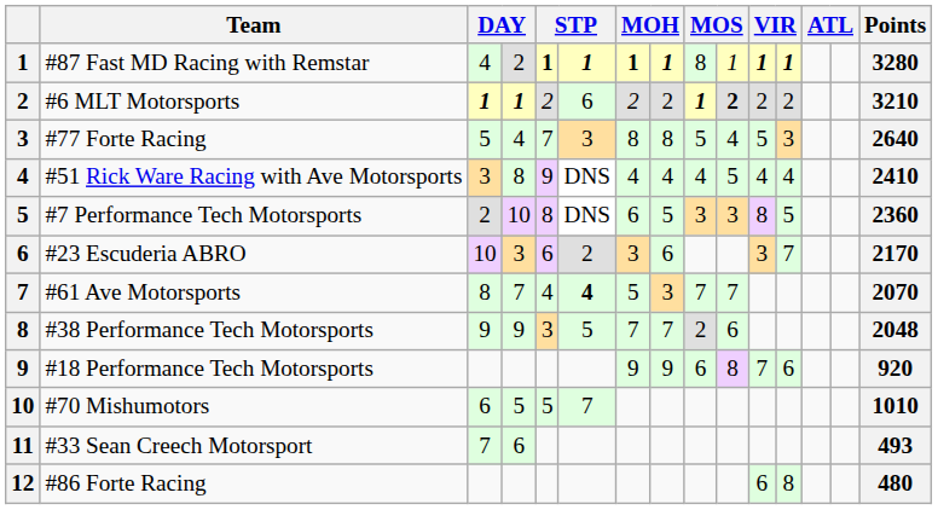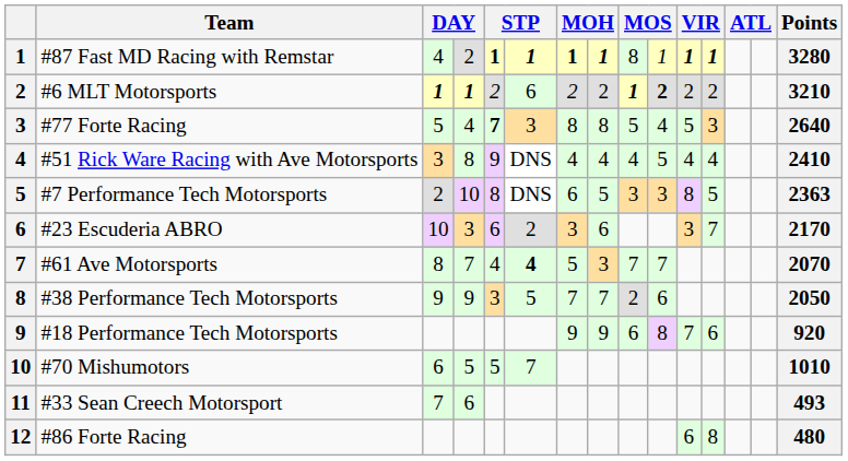 <table class="wikitable" style="font-size:85%; text-align:center">
 <tr>
 <th></th>
 <th>Team</th>
 <th colspan="2"><a href='#'>DAY</a><br></th>
 <th colspan="2"><a href='#'>STP</a><br></th>
 <th colspan="2"><a href='#'>MOH</a><br></th>
 <th colspan="2"><a href='#'>MOS</a><br></th>
 <th colspan="2"><a href='#'>VIR</a><br></th>
 <th colspan="2"><a href='#'>ATL</a><br></th>
 <th>Points</th>
 </tr>
 <tr>
 <th>1</th>
 <td align="left">#87 Fast MD Racing with Remstar</td>
 <td style="background:#dfffdf;">4</td>
 <td style="background:#dfdfdf;">2</td>
 <td style="background:#ffffbf;"><strong>1</strong></td>
 <td style="background:#ffffbf;"><strong><em>1</em></strong></td>
 <td style="background:#ffffbf;"><strong>1</strong></td>
 <td style="background:#ffffbf;"><strong><em>1</em></strong></td>
 <td style="background:#dfffdf;">8</td>
 <td style="background:#ffffbf;"><em>1</em></td>
 <td style="background:#ffffbf;"><strong><em>1</em></strong></td>
 <td style="background:#ffffbf;"><strong><em>1</em></strong></td>
 <td></td>
 <td></td>
 <th>3280</th>
 </tr>
 <tr>
 <th>2</th>
 <td align="left">#6 MLT Motorsports</td>
 <td style="background:#ffffbf;"><strong><em>1</em></strong></td>
 <td style="background:#ffffbf;"><strong><em>1</em></strong></td>
 <td style="background:#dfdfdf;"><em>2</em></td>
 <td style="background:#dfffdf;">6</td>
 <td style="background:#dfdfdf;"><em>2</em></td>
 <td style="background:#dfdfdf;">2</td>
 <td style="background:#ffffbf;"><strong><em>1</em></strong></td>
 <td style="background:#dfdfdf;"><strong>2</strong></td>
 <td style="background:#dfdfdf;">2</td>
 <td style="background:#dfdfdf;">2</td>
 <td></td>
 <td></td>
 <th>3210</th>
 </tr>
 <tr>
 <th>3</th>
 <td align="left">#77 Forte Racing</td>
 <td style="background:#dfffdf;">5</td>
 <td style="background:#dfffdf;">4</td>
-<td style="background:#dfffdf;">7</td>
+<td style="background:#dfffdf;"><strong>7</strong></td>
 <td style="background:#ffdf9f;">3</td>
 <td style="background:#dfffdf;">8</td>
 <td style="background:#dfffdf;">8</td>
 <td style="background:#dfffdf;">5</td>
 <td style="background:#dfffdf;">4</td>
 <td style="background:#dfffdf;">5</td>
 <td style="background:#ffdf9f;">3</td>
 <td></td>
 <td></td>
 <th>2640</th>
 </tr>
 <tr>
 <th>4</th>
 <td align="left">#51 <a href='#'>Rick Ware Racing</a> with Ave Motorsports</td>
 <td style="background:#ffdf9f;">3</td>
 <td style="background:#dfffdf;">8</td>
 <td style="background:#efcfff;">9</td>
 <td style="background:#ffffff;">DNS</td>
 <td style="background:#dfffdf;">4</td>
 <td style="background:#dfffdf;">4</td>
 <td style="background:#dfffdf;">4</td>
 <td style="background:#dfffdf;">5</td>
 <td style="background:#dfffdf;">4</td>
 <td style="background:#dfffdf;">4</td>
 <td></td>
 <td></td>
 <th>2410</th>
 </tr>
 <tr>
 <th>5</th>
 <td align="left">#7 Performance Tech Motorsports</td>
 <td style="background:#dfdfdf;">2</td>
 <td style="background:#efcfff;">10</td>
 <td style="background:#efcfff;">8</td>
 <td style="background:#ffffff;">DNS</td>
 <td style="background:#dfffdf;">6</td>
 <td style="background:#dfffdf;">5</td>
 <td style="background:#ffdf9f;">3</td>
 <td style="background:#ffdf9f;">3</td>
 <td style="background:#efcfff;">8</td>
 <td style="background:#dfffdf;">5</td>
 <td></td>
 <td></td>
-<th>2360</th>
+<th>2363</th>
 </tr>
 <tr>
 <th>6</th>
 <td align="left">#23 Escuderia ABRO</td>
 <td style="background:#efcfff;">10</td>
 <td style="background:#ffdf9f;">3</td>
 <td style="background:#efcfff;">6</td>
 <td style="background:#dfdfdf;">2</td>
 <td style="background:#ffdf9f;">3</td>
 <td style="background:#dfffdf;">6</td>
 <td></td>
 <td></td>
 <td style="background:#ffdf9f;">3</td>
 <td style="background:#dfffdf;">7</td>
 <td></td>
 <td></td>
 <th>2170</th>
 </tr>
 <tr>
 <th>7</th>
 <td align="left">#61 Ave Motorsports</td>
 <td style="background:#dfffdf;">8</td>
 <td style="background:#dfffdf;">7</td>
 <td style="background:#dfffdf;">4</td>
 <td style="background:#dfffdf;"><strong>4</strong></td>
 <td style="background:#dfffdf;">5</td>
 <td style="background:#ffdf9f;">3</td>
 <td style="background:#dfffdf;">7</td>
 <td style="background:#dfffdf;">7</td>
 <td></td>
 <td></td>
 <td></td>
 <td></td>
 <th>2070</th>
 </tr>
 <tr>
 <th>8</th>
 <td align="left">#38 Performance Tech Motorsports</td>
 <td style="background:#dfffdf;">9</td>
 <td style="background:#dfffdf;">9</td>
 <td style="background:#ffdf9f;">3</td>
 <td style="background:#dfffdf;">5</td>
 <td style="background:#dfffdf;">7</td>
 <td style="background:#dfffdf;">7</td>
 <td style="background:#dfdfdf;">2</td>
 <td style="background:#dfffdf;">6</td>
 <td></td>
 <td></td>
 <td></td>
 <td></td>
-<th>2048</th>
+<th>2050</th>
 </tr>
 <tr>
 <th>9</th>
 <td align="left">#18 Performance Tech Motorsports</td>
 <td></td>
 <td></td>
 <td></td>
 <td></td>
 <td style="background:#dfffdf;">9</td>
 <td style="background:#dfffdf;">9</td>
 <td style="background:#dfffdf;">6</td>
 <td style="background:#efcfff;">8</td>
 <td style="background:#dfffdf;">7</td>
 <td style="background:#dfffdf;">6</td>
 <td></td>
 <td></td>
 <th>920</th>
 </tr>
 <tr>
 <th>10</th>
 <td align="left">#70 Mishumotors</td>
 <td style="background:#dfffdf;">6</td>
 <td style="background:#dfffdf;">5</td>
 <td style="background:#dfffdf;">5</td>
 <td style="background:#dfffdf;">7</td>
 <td></td>
 <td></td>
 <td></td>
 <td></td>
 <td></td>
 <td></td>
 <td></td>
 <td></td>
 <th>1010</th>
 </tr>
 <tr>
 <th>11</th>
 <td align="left">#33 Sean Creech Motorsport</td>
 <td style="background:#dfffdf;">7</td>
 <td style="background:#dfffdf;">6</td>
 <td></td>
 <td></td>
 <td></td>
 <td></td>
 <td></td>
 <td></td>
 <td></td>
 <td></td>
 <td></td>
 <td></td>
 <th>493</th>
 </tr>
 <tr>
 <th>12</th>
 <td align=left>#86 Forte Racing</td>
 <td></td>
 <td></td>
 <td></td>
 <td></td>
 <td></td>
 <td></td>
 <td></td>
 <td></td>
 <td style="background:#dfffdf;">6</td>
 <td style="background:#dfffdf;">8</td>
 <td></td>
 <td></td>
 <th>480</th>
 </tr>
 </table>
